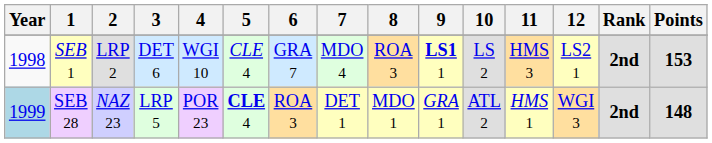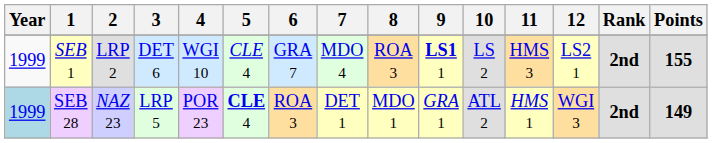 <table class="wikitable" style="text-align:center; font-size:90%">
 <tr>
 <th>Year</th>
 <th>1</th>
 <th>2</th>
 <th>3</th>
 <th>4</th>
 <th>5</th>
 <th>6</th>
 <th>7</th>
 <th>8</th>
 <th>9</th>
 <th>10</th>
 <th>11</th>
 <th>12</th>
 <th>Rank</th>
 <th>Points</th>
 </tr>
 <tr>
 </tr>
 <tr>
-<td><a href='#'>1998</a></td>
+<td><a href='#'>1999</a></td>
 <td style="background:#FFFFBF;"><em><a href='#'>SEB</a></em><br><small>1</small></td>
 <td style="background:#DFDFDF;"><a href='#'>LRP</a><br><small>2</small></td>
 <td style="background:#CFEAFF;"><a href='#'>DET</a><br><small>6</small></td>
 <td style="background:#CFEAFF;"><a href='#'>WGI</a><br><small>10</small></td>
 <td style="background:#DFFFDF;"><em><a href='#'>CLE</a></em><br><small>4</small></td>
 <td style="background:#CFEAFF;"><a href='#'>GRA</a><br><small>7</small></td>
 <td style="background:#DFFFDF;"><a href='#'>MDO</a><br><small>4</small></td>
 <td style="background:#FFDF9F;"><a href='#'>ROA</a><br><small>3</small></td>
 <td style="background:#FFFFBF;"><strong><a href='#'>LS1</a></strong><br><small>1</small></td>
 <td style="background:#DFDFDF;"><a href='#'>LS</a><br><small>2</small></td>
 <td style="background:#FFDF9F;"><a href='#'>HMS</a><br><small>3</small></td>
 <td style="background:#FFFFBF;"><a href='#'>LS2</a><br><small>1</small></td>
 <td style="background:#DFDFDF;"><strong>2nd</strong></td>
-<td style="background:#DFDFDF;"><strong>153</strong></td>
+<td style="background:#DFDFDF;"><strong>155</strong></td>
 </tr>
 <tr>
 <td style="background: lightblue;"><a href='#'>1999</a></td>
 <td style="background:#EFCFFF;"><a href='#'>SEB</a><br><small>28</small></td>
 <td style="background:#CFCFFF;"><em><a href='#'>NAZ</a></em><br><small>23</small></td>
 <td style="background:#DFFFDF;"><a href='#'>LRP</a><br><small>5</small></td>
 <td style="background:#EFCFFF;"><a href='#'>POR</a><br><small>23</small></td>
 <td style="background:#DFFFDF;"><strong><a href='#'>CLE</a></strong><br><small>4</small></td>
 <td style="background:#FFDF9F;"><a href='#'>ROA</a><br><small>3</small></td>
 <td style="background:#FFFFBF;"><a href='#'>DET</a><br><small>1</small></td>
 <td style="background:#FFFFBF;"><a href='#'>MDO</a><br><small>1</small></td>
 <td style="background:#FFFFBF;"><em><a href='#'>GRA</a></em><br><small>1</small></td>
 <td style="background:#DFDFDF;"><a href='#'>ATL</a><br><small>2</small></td>
 <td style="background:#FFFFBF;"><em><a href='#'>HMS</a></em><br><small>1</small></td>
 <td style="background:#FFDF9F;"><a href='#'>WGI</a><br><small>3</small></td>
 <td style="background:#DFDFDF;"><strong>2nd</strong></td>
-<td style="background:#DFDFDF;"><strong>148</strong></td>
+<td style="background:#DFDFDF;"><strong>149</strong></td>
 </tr>
 </table>
